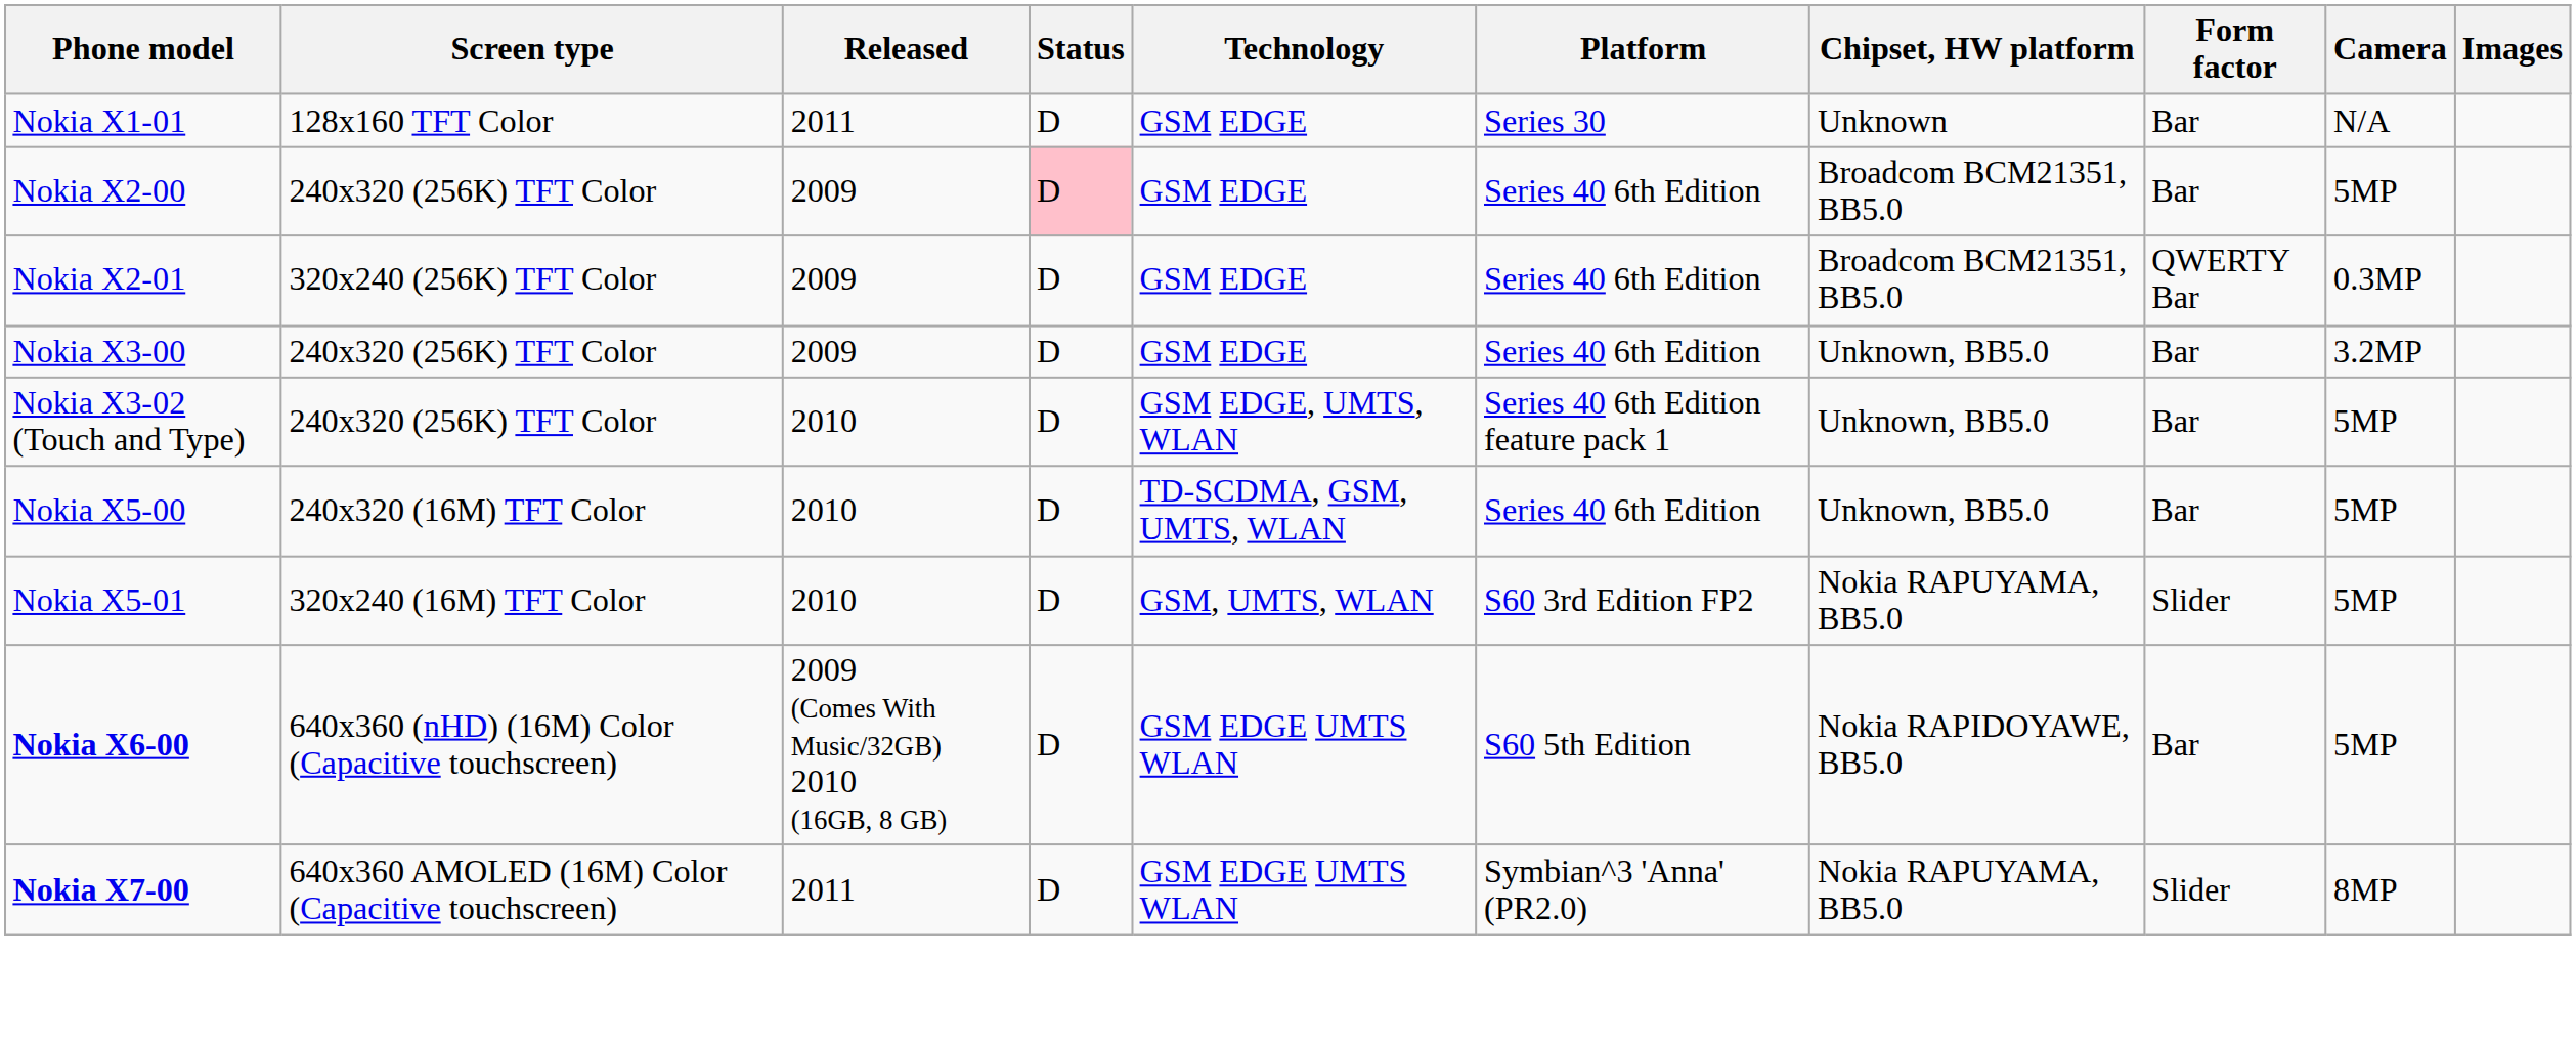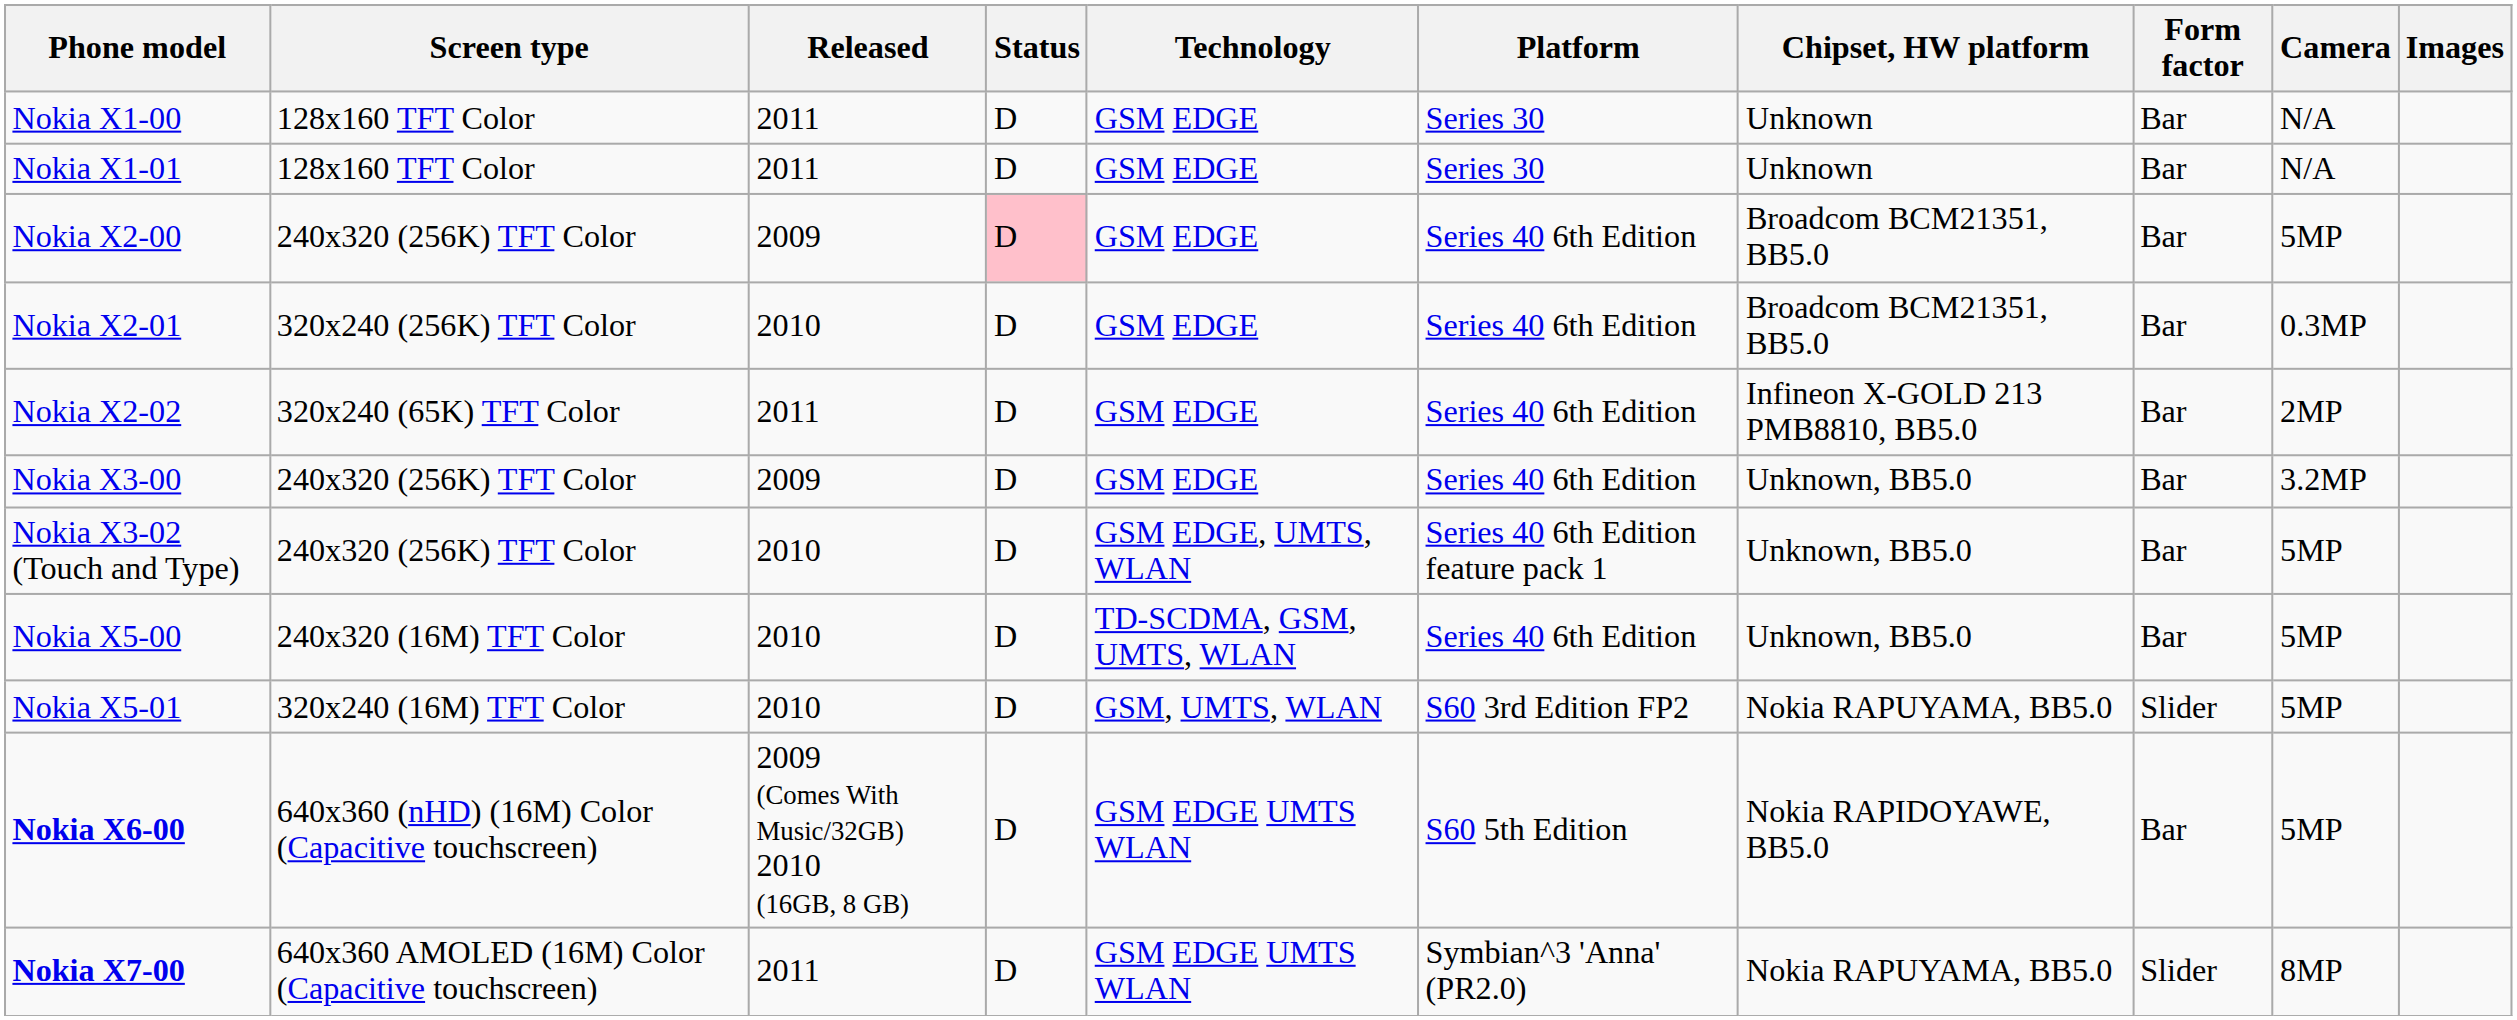 <table class="wikitable sortable">
 <tr>
 <th>Phone model</th>
 <th>Screen type</th>
 <th>Released</th>
 <th>Status</th>
 <th>Technology</th>
 <th>Platform</th>
 <th>Chipset, HW platform</th>
 <th>Form factor</th>
 <th>Camera</th>
 <th>Images</th>
+</tr>
+<tr>
+<td><a href='#'>Nokia X1-00</a></td>
+<td>128x160 <a href='#'>TFT</a> Color</td>
+<td>2011</td>
+<td>D</td>
+<td><a href='#'>GSM</a> <a href='#'>EDGE</a></td>
+<td><a href='#'>Series 30</a></td>
+<td>Unknown</td>
+<td>Bar</td>
+<td>N/A</td>
+<td></td>
 </tr>
 <tr>
 <td><a href='#'>Nokia X1-01</a></td>
 <td>128x160 <a href='#'>TFT</a> Color</td>
 <td>2011</td>
 <td>D</td>
 <td><a href='#'>GSM</a> <a href='#'>EDGE</a></td>
 <td><a href='#'>Series 30</a></td>
 <td>Unknown</td>
 <td>Bar</td>
 <td>N/A</td>
 <td></td>
 </tr>
 <tr>
 <td><a href='#'>Nokia X2-00</a></td>
 <td>240x320 (256K) <a href='#'>TFT</a> Color</td>
 <td>2009</td>
 <td style="background: pink;">D</td>
 <td><a href='#'>GSM</a> <a href='#'>EDGE</a></td>
 <td><a href='#'>Series 40</a> 6th Edition</td>
 <td>Broadcom BCM21351, BB5.0</td>
 <td>Bar</td>
 <td>5MP</td>
 <td></td>
 </tr>
 <tr>
 <td><a href='#'>Nokia X2-01</a></td>
 <td>320x240 (256K) <a href='#'>TFT</a> Color</td>
-<td>2009</td>
+<td>2010</td>
 <td>D</td>
 <td><a href='#'>GSM</a> <a href='#'>EDGE</a></td>
 <td><a href='#'>Series 40</a> 6th Edition</td>
 <td>Broadcom BCM21351, BB5.0</td>
-<td>QWERTY Bar</td>
+<td>Bar</td>
 <td>0.3MP</td>
+<td></td>
+</tr>
+<tr>
+<td><a href='#'>Nokia X2-02</a></td>
+<td>320x240 (65K) <a href='#'>TFT</a> Color</td>
+<td>2011</td>
+<td>D</td>
+<td><a href='#'>GSM</a> <a href='#'>EDGE</a></td>
+<td><a href='#'>Series 40</a> 6th Edition</td>
+<td>Infineon X-GOLD 213 PMB8810, BB5.0</td>
+<td>Bar</td>
+<td>2MP</td>
 <td></td>
 </tr>
 <tr>
 <td><a href='#'>Nokia X3-00</a></td>
 <td>240x320 (256K) <a href='#'>TFT</a> Color</td>
 <td>2009</td>
 <td>D</td>
 <td><a href='#'>GSM</a> <a href='#'>EDGE</a></td>
 <td><a href='#'>Series 40</a> 6th Edition</td>
 <td>Unknown, BB5.0</td>
 <td>Bar</td>
 <td>3.2MP</td>
 <td></td>
 </tr>
 <tr>
 <td><a href='#'>Nokia X3-02</a> (Touch and Type)</td>
 <td>240x320 (256K) <a href='#'>TFT</a> Color</td>
 <td>2010</td>
 <td>D</td>
 <td><a href='#'>GSM</a> <a href='#'>EDGE</a>, <a href='#'>UMTS</a>, <a href='#'>WLAN</a></td>
 <td><a href='#'>Series 40</a> 6th Edition feature pack 1</td>
 <td>Unknown, BB5.0</td>
 <td>Bar</td>
 <td>5MP</td>
 <td></td>
 </tr>
 <tr>
 <td><a href='#'>Nokia X5-00</a></td>
 <td>240x320 (16M) <a href='#'>TFT</a> Color</td>
 <td>2010</td>
 <td>D</td>
 <td><a href='#'>TD-SCDMA</a>, <a href='#'>GSM</a>, <a href='#'>UMTS</a>, <a href='#'>WLAN</a></td>
 <td><a href='#'>Series 40</a> 6th Edition</td>
 <td>Unknown, BB5.0</td>
 <td>Bar</td>
 <td>5MP</td>
 <td></td>
 </tr>
 <tr>
 <td><a href='#'>Nokia X5-01</a></td>
 <td>320x240 (16M) <a href='#'>TFT</a> Color</td>
 <td>2010</td>
 <td>D</td>
 <td><a href='#'>GSM</a>, <a href='#'>UMTS</a>, <a href='#'>WLAN</a></td>
 <td><a href='#'>S60</a> 3rd Edition FP2</td>
 <td>Nokia RAPUYAMA, BB5.0</td>
 <td>Slider</td>
 <td>5MP</td>
 <td></td>
 </tr>
 <tr>
 <td><strong><a href='#'>Nokia X6-00</a></strong></td>
 <td>640x360 (<a href='#'>nHD</a>) (16M) Color (<a href='#'>Capacitive</a> touchscreen)</td>
 <td>2009<br><small>(Comes With Music/32GB)</small><br>2010<br><small>(16GB, 8 GB)</small></td>
 <td>D</td>
 <td><a href='#'>GSM</a> <a href='#'>EDGE</a> <a href='#'>UMTS</a> <a href='#'>WLAN</a></td>
 <td><a href='#'>S60</a> 5th Edition</td>
 <td>Nokia RAPIDOYAWE, BB5.0</td>
 <td>Bar</td>
 <td>5MP</td>
 <td></td>
 </tr>
 <tr>
 <td><strong><a href='#'>Nokia X7-00</a></strong></td>
 <td>640x360 AMOLED (16M) Color (<a href='#'>Capacitive</a> touchscreen)</td>
 <td>2011</td>
 <td>D</td>
 <td><a href='#'>GSM</a> <a href='#'>EDGE</a> <a href='#'>UMTS</a> <a href='#'>WLAN</a></td>
 <td>Symbian^3 'Anna' (PR2.0)</td>
 <td>Nokia RAPUYAMA, BB5.0</td>
 <td>Slider</td>
 <td>8MP</td>
 <td></td>
 </tr>
 </table>
